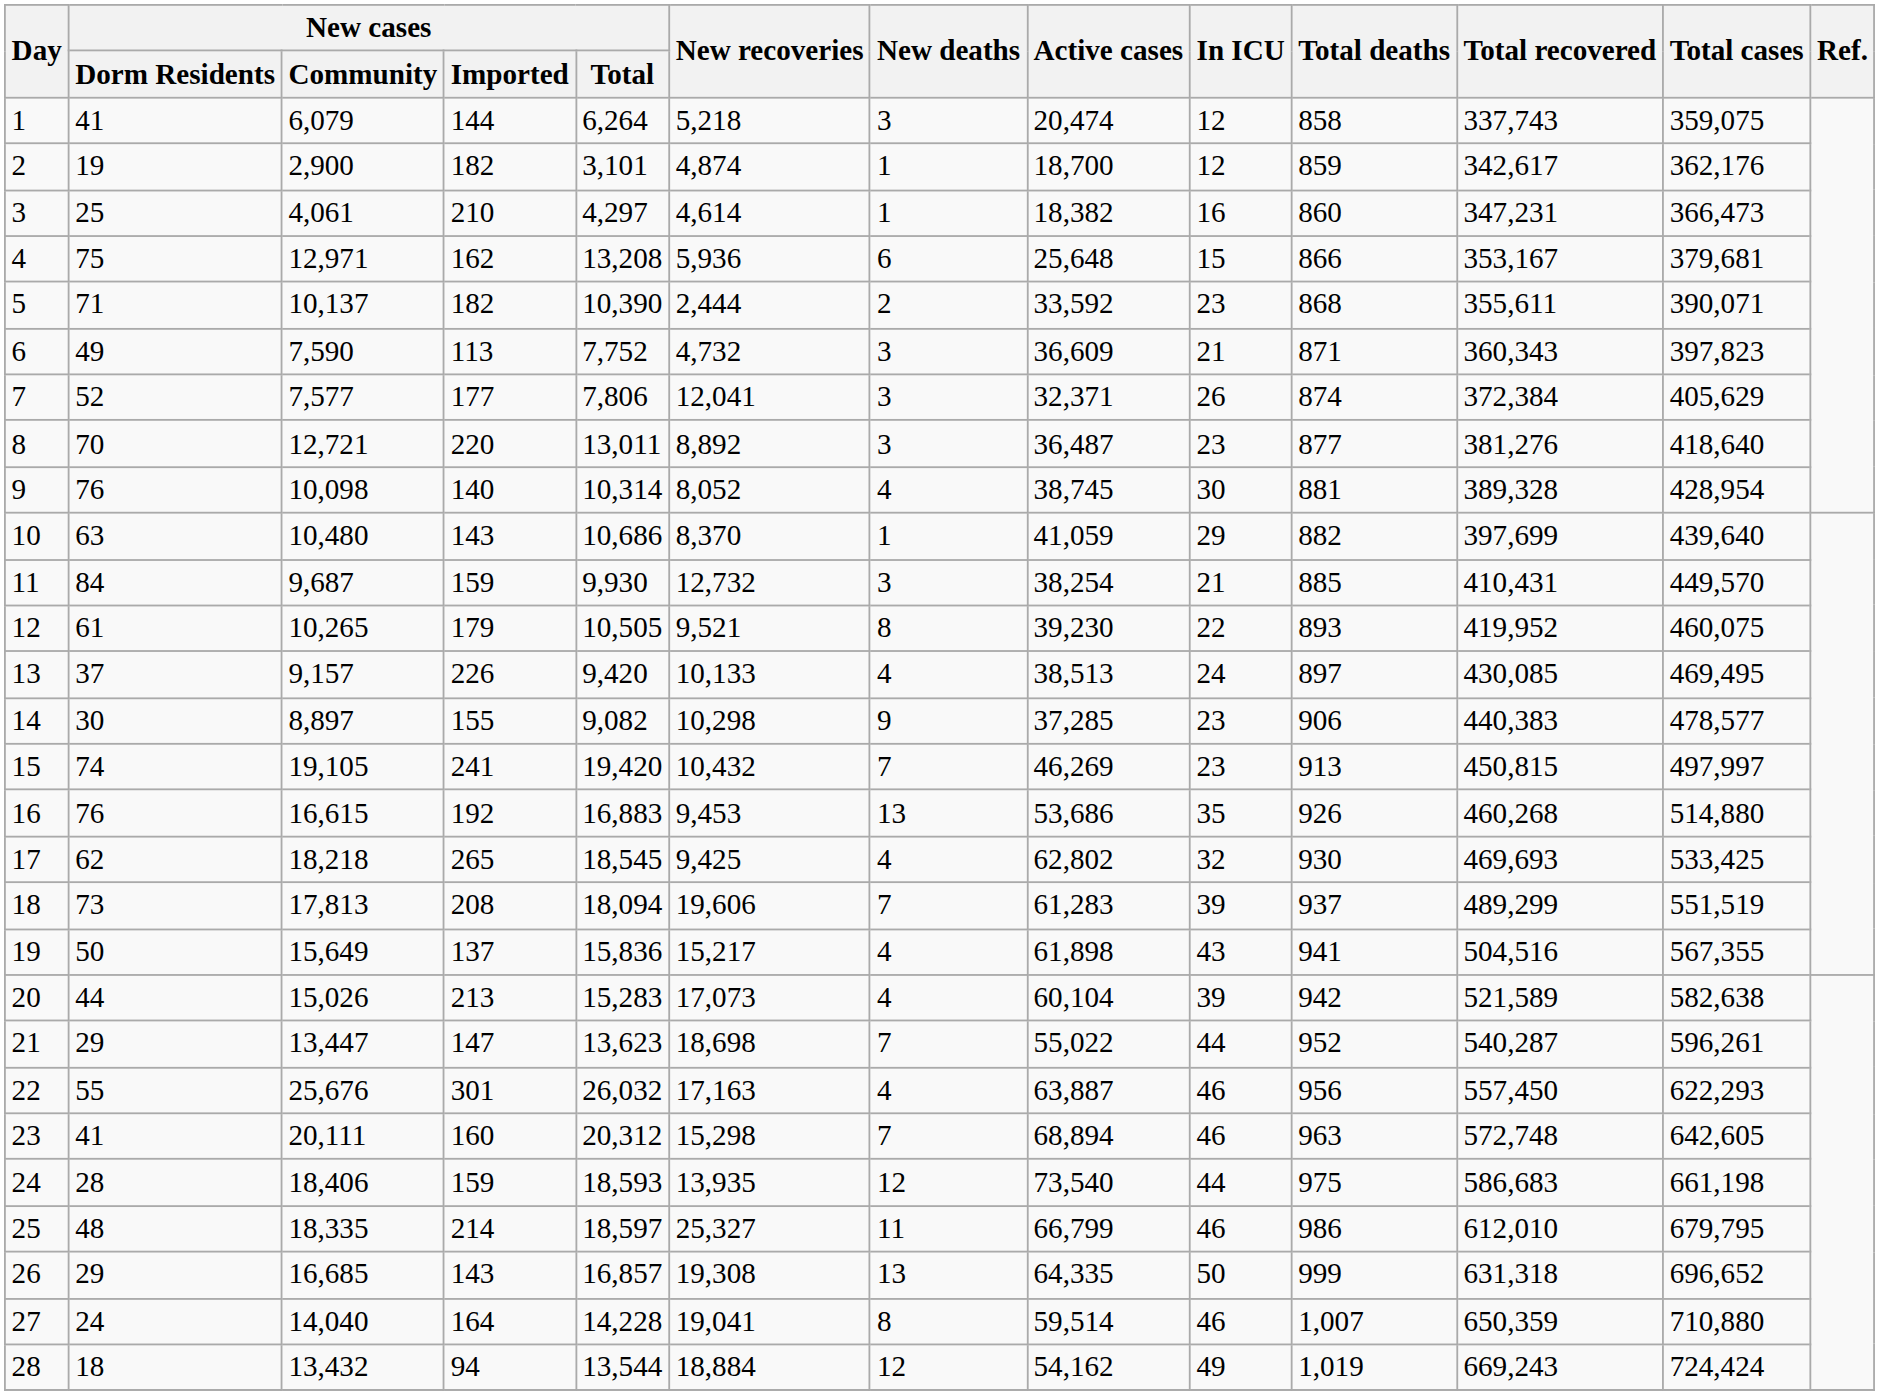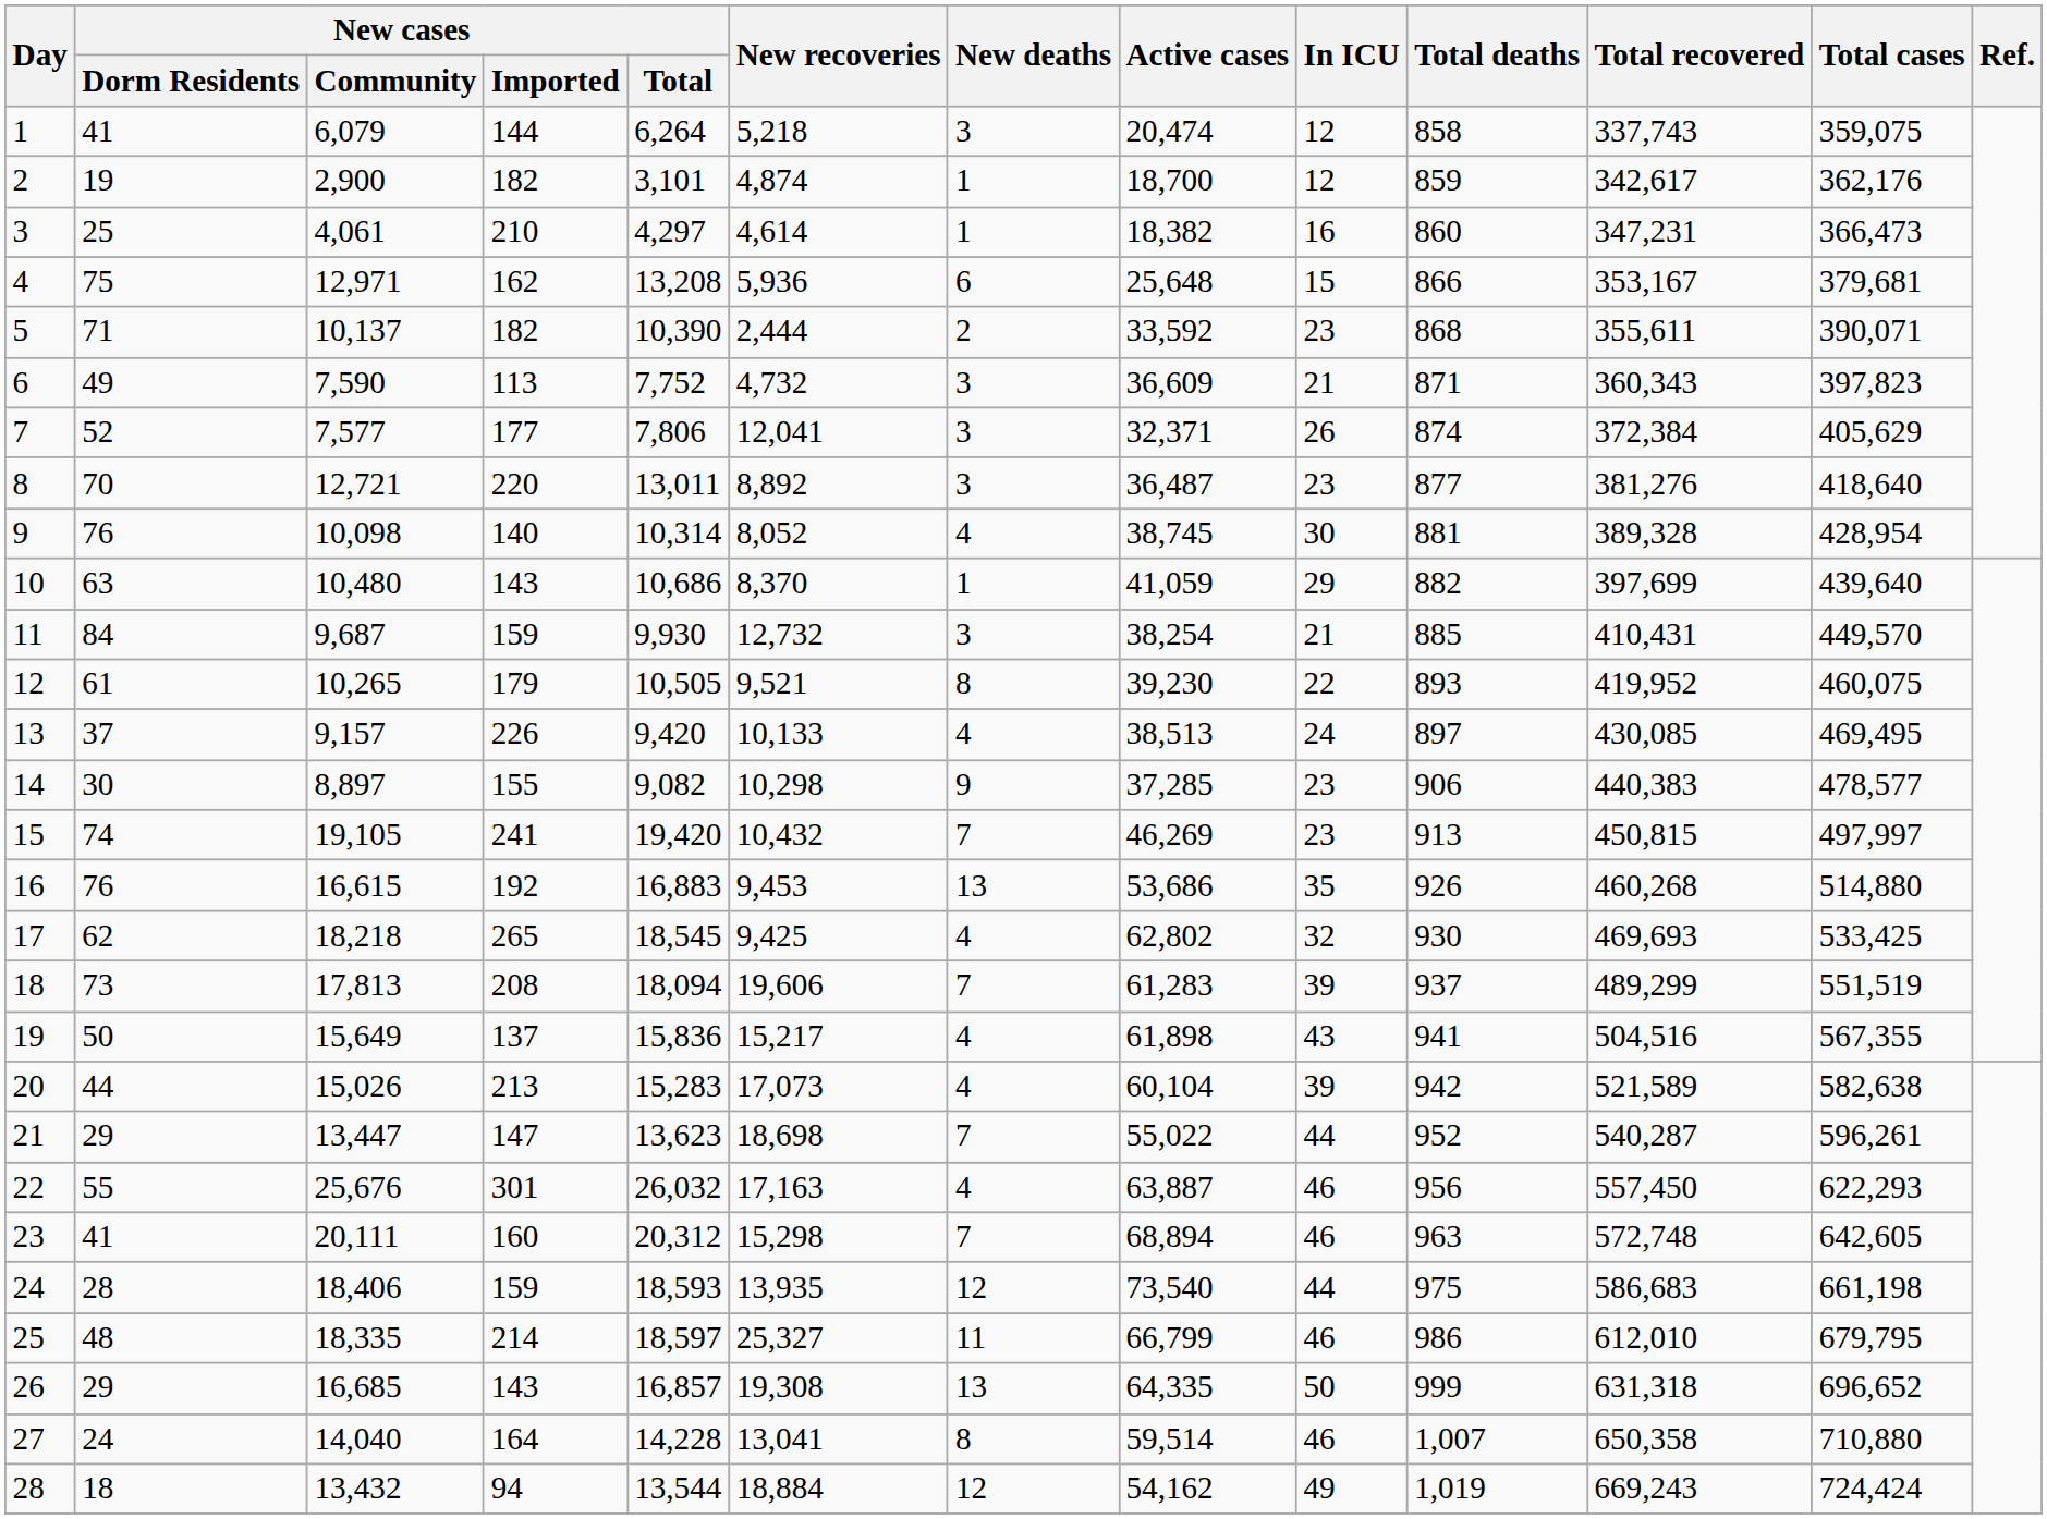 <table class="wikitable">
 <tr>
 <th rowspan="2">Day</th>
 <th colspan="4">New cases</th>
 <th rowspan="2">New recoveries</th>
 <th rowspan="2">New deaths</th>
 <th rowspan="2">Active cases</th>
 <th rowspan="2">In ICU</th>
 <th rowspan="2">Total deaths</th>
 <th rowspan="2">Total recovered</th>
 <th rowspan="2">Total cases</th>
 <th rowspan="2">Ref.</th>
 </tr>
 <tr>
 <th>Dorm Residents</th>
 <th>Community</th>
 <th>Imported</th>
 <th>Total</th>
 </tr>
 <tr>
 <td>1</td>
 <td>41</td>
 <td>6,079</td>
 <td>144</td>
 <td>6,264</td>
 <td>5,218</td>
 <td>3</td>
 <td>20,474</td>
 <td>12</td>
 <td>858</td>
 <td>337,743</td>
 <td>359,075</td>
 <td rowspan="9"></td>
 </tr>
 <tr>
 <td>2</td>
 <td>19</td>
 <td>2,900</td>
 <td>182</td>
 <td>3,101</td>
 <td>4,874</td>
 <td>1</td>
 <td>18,700</td>
 <td>12</td>
 <td>859</td>
 <td>342,617</td>
 <td>362,176</td>
 </tr>
 <tr>
 <td>3</td>
 <td>25</td>
 <td>4,061</td>
 <td>210</td>
 <td>4,297</td>
 <td>4,614</td>
 <td>1</td>
 <td>18,382</td>
 <td>16</td>
 <td>860</td>
 <td>347,231</td>
 <td>366,473</td>
 </tr>
 <tr>
 <td>4</td>
 <td>75</td>
 <td>12,971</td>
 <td>162</td>
 <td>13,208</td>
 <td>5,936</td>
 <td>6</td>
 <td>25,648</td>
 <td>15</td>
 <td>866</td>
 <td>353,167</td>
 <td>379,681</td>
 </tr>
 <tr>
 <td>5</td>
 <td>71</td>
 <td>10,137</td>
 <td>182</td>
 <td>10,390</td>
 <td>2,444</td>
 <td>2</td>
 <td>33,592</td>
 <td>23</td>
 <td>868</td>
 <td>355,611</td>
 <td>390,071</td>
 </tr>
 <tr>
 <td>6</td>
 <td>49</td>
 <td>7,590</td>
 <td>113</td>
 <td>7,752</td>
 <td>4,732</td>
 <td>3</td>
 <td>36,609</td>
 <td>21</td>
 <td>871</td>
 <td>360,343</td>
 <td>397,823</td>
 </tr>
 <tr>
 <td>7</td>
 <td>52</td>
 <td>7,577</td>
 <td>177</td>
 <td>7,806</td>
 <td>12,041</td>
 <td>3</td>
 <td>32,371</td>
 <td>26</td>
 <td>874</td>
 <td>372,384</td>
 <td>405,629</td>
 </tr>
 <tr>
 <td>8</td>
 <td>70</td>
 <td>12,721</td>
 <td>220</td>
 <td>13,011</td>
 <td>8,892</td>
 <td>3</td>
 <td>36,487</td>
 <td>23</td>
 <td>877</td>
 <td>381,276</td>
 <td>418,640</td>
 </tr>
 <tr>
 <td>9</td>
 <td>76</td>
 <td>10,098</td>
 <td>140</td>
 <td>10,314</td>
 <td>8,052</td>
 <td>4</td>
 <td>38,745</td>
 <td>30</td>
 <td>881</td>
 <td>389,328</td>
 <td>428,954</td>
 </tr>
 <tr>
 <td>10</td>
 <td>63</td>
 <td>10,480</td>
 <td>143</td>
 <td>10,686</td>
 <td>8,370</td>
 <td>1</td>
 <td>41,059</td>
 <td>29</td>
 <td>882</td>
 <td>397,699</td>
 <td>439,640</td>
 <td rowspan="10"></td>
 </tr>
 <tr>
 <td>11</td>
 <td>84</td>
 <td>9,687</td>
 <td>159</td>
 <td>9,930</td>
 <td>12,732</td>
 <td>3</td>
 <td>38,254</td>
 <td>21</td>
 <td>885</td>
 <td>410,431</td>
 <td>449,570</td>
 </tr>
 <tr>
 <td>12</td>
 <td>61</td>
 <td>10,265</td>
 <td>179</td>
 <td>10,505</td>
 <td>9,521</td>
 <td>8</td>
 <td>39,230</td>
 <td>22</td>
 <td>893</td>
 <td>419,952</td>
 <td>460,075</td>
 </tr>
 <tr>
 <td>13</td>
 <td>37</td>
 <td>9,157</td>
 <td>226</td>
 <td>9,420</td>
 <td>10,133</td>
 <td>4</td>
 <td>38,513</td>
 <td>24</td>
 <td>897</td>
 <td>430,085</td>
 <td>469,495</td>
 </tr>
 <tr>
 <td>14</td>
 <td>30</td>
 <td>8,897</td>
 <td>155</td>
 <td>9,082</td>
 <td>10,298</td>
 <td>9</td>
 <td>37,285</td>
 <td>23</td>
 <td>906</td>
 <td>440,383</td>
 <td>478,577</td>
 </tr>
 <tr>
 <td>15</td>
 <td>74</td>
 <td>19,105</td>
 <td>241</td>
 <td>19,420</td>
 <td>10,432</td>
 <td>7</td>
 <td>46,269</td>
 <td>23</td>
 <td>913</td>
 <td>450,815</td>
 <td>497,997</td>
 </tr>
 <tr>
 <td>16</td>
 <td>76</td>
 <td>16,615</td>
 <td>192</td>
 <td>16,883</td>
 <td>9,453</td>
 <td>13</td>
 <td>53,686</td>
 <td>35</td>
 <td>926</td>
 <td>460,268</td>
 <td>514,880</td>
 </tr>
 <tr>
 <td>17</td>
 <td>62</td>
 <td>18,218</td>
 <td>265</td>
 <td>18,545</td>
 <td>9,425</td>
 <td>4</td>
 <td>62,802</td>
 <td>32</td>
 <td>930</td>
 <td>469,693</td>
 <td>533,425</td>
 </tr>
 <tr>
 <td>18</td>
 <td>73</td>
 <td>17,813</td>
 <td>208</td>
 <td>18,094</td>
 <td>19,606</td>
 <td>7</td>
 <td>61,283</td>
 <td>39</td>
 <td>937</td>
 <td>489,299</td>
 <td>551,519</td>
 </tr>
 <tr>
 <td>19</td>
 <td>50</td>
 <td>15,649</td>
 <td>137</td>
 <td>15,836</td>
 <td>15,217</td>
 <td>4</td>
 <td>61,898</td>
 <td>43</td>
 <td>941</td>
 <td>504,516</td>
 <td>567,355</td>
 </tr>
 <tr>
 <td>20</td>
 <td>44</td>
 <td>15,026</td>
 <td>213</td>
 <td>15,283</td>
 <td>17,073</td>
 <td>4</td>
 <td>60,104</td>
 <td>39</td>
 <td>942</td>
 <td>521,589</td>
 <td>582,638</td>
 <td rowspan="9"></td>
 </tr>
 <tr>
 <td>21</td>
 <td>29</td>
 <td>13,447</td>
 <td>147</td>
 <td>13,623</td>
 <td>18,698</td>
 <td>7</td>
 <td>55,022</td>
 <td>44</td>
 <td>952</td>
 <td>540,287</td>
 <td>596,261</td>
 </tr>
 <tr>
 <td>22</td>
 <td>55</td>
 <td>25,676</td>
 <td>301</td>
 <td>26,032</td>
 <td>17,163</td>
 <td>4</td>
 <td>63,887</td>
 <td>46</td>
 <td>956</td>
 <td>557,450</td>
 <td>622,293</td>
 </tr>
 <tr>
 <td>23</td>
 <td>41</td>
 <td>20,111</td>
 <td>160</td>
 <td>20,312</td>
 <td>15,298</td>
 <td>7</td>
 <td>68,894</td>
 <td>46</td>
 <td>963</td>
 <td>572,748</td>
 <td>642,605</td>
 </tr>
 <tr>
 <td>24</td>
 <td>28</td>
 <td>18,406</td>
 <td>159</td>
 <td>18,593</td>
 <td>13,935</td>
 <td>12</td>
 <td>73,540</td>
 <td>44</td>
 <td>975</td>
 <td>586,683</td>
 <td>661,198</td>
 </tr>
 <tr>
 <td>25</td>
 <td>48</td>
 <td>18,335</td>
 <td>214</td>
 <td>18,597</td>
 <td>25,327</td>
 <td>11</td>
 <td>66,799</td>
 <td>46</td>
 <td>986</td>
 <td>612,010</td>
 <td>679,795</td>
 </tr>
 <tr>
 <td>26</td>
 <td>29</td>
 <td>16,685</td>
 <td>143</td>
 <td>16,857</td>
 <td>19,308</td>
 <td>13</td>
 <td>64,335</td>
 <td>50</td>
 <td>999</td>
 <td>631,318</td>
 <td>696,652</td>
 </tr>
 <tr>
 <td>27</td>
 <td>24</td>
 <td>14,040</td>
 <td>164</td>
 <td>14,228</td>
-<td>19,041</td>
+<td>13,041</td>
 <td>8</td>
 <td>59,514</td>
 <td>46</td>
 <td>1,007</td>
-<td>650,359</td>
+<td>650,358</td>
 <td>710,880</td>
 </tr>
 <tr>
 <td>28</td>
 <td>18</td>
 <td>13,432</td>
 <td>94</td>
 <td>13,544</td>
 <td>18,884</td>
 <td>12</td>
 <td>54,162</td>
 <td>49</td>
 <td>1,019</td>
 <td>669,243</td>
 <td>724,424</td>
 </tr>
 <tr>
 </tr>
 </table>
